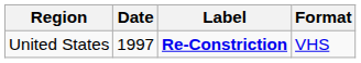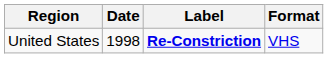 <table class="wikitable">
 <tr>
 <th>Region</th>
 <th>Date</th>
 <th>Label</th>
 <th>Format</th>
 </tr>
 <tr>
 <td>United States</td>
-<td>1997</td>
+<td>1998</td>
 <td><strong><a href='#'>Re-Constriction</a></strong></td>
 <td><a href='#'>VHS</a></td>
 </tr>
 </table>
